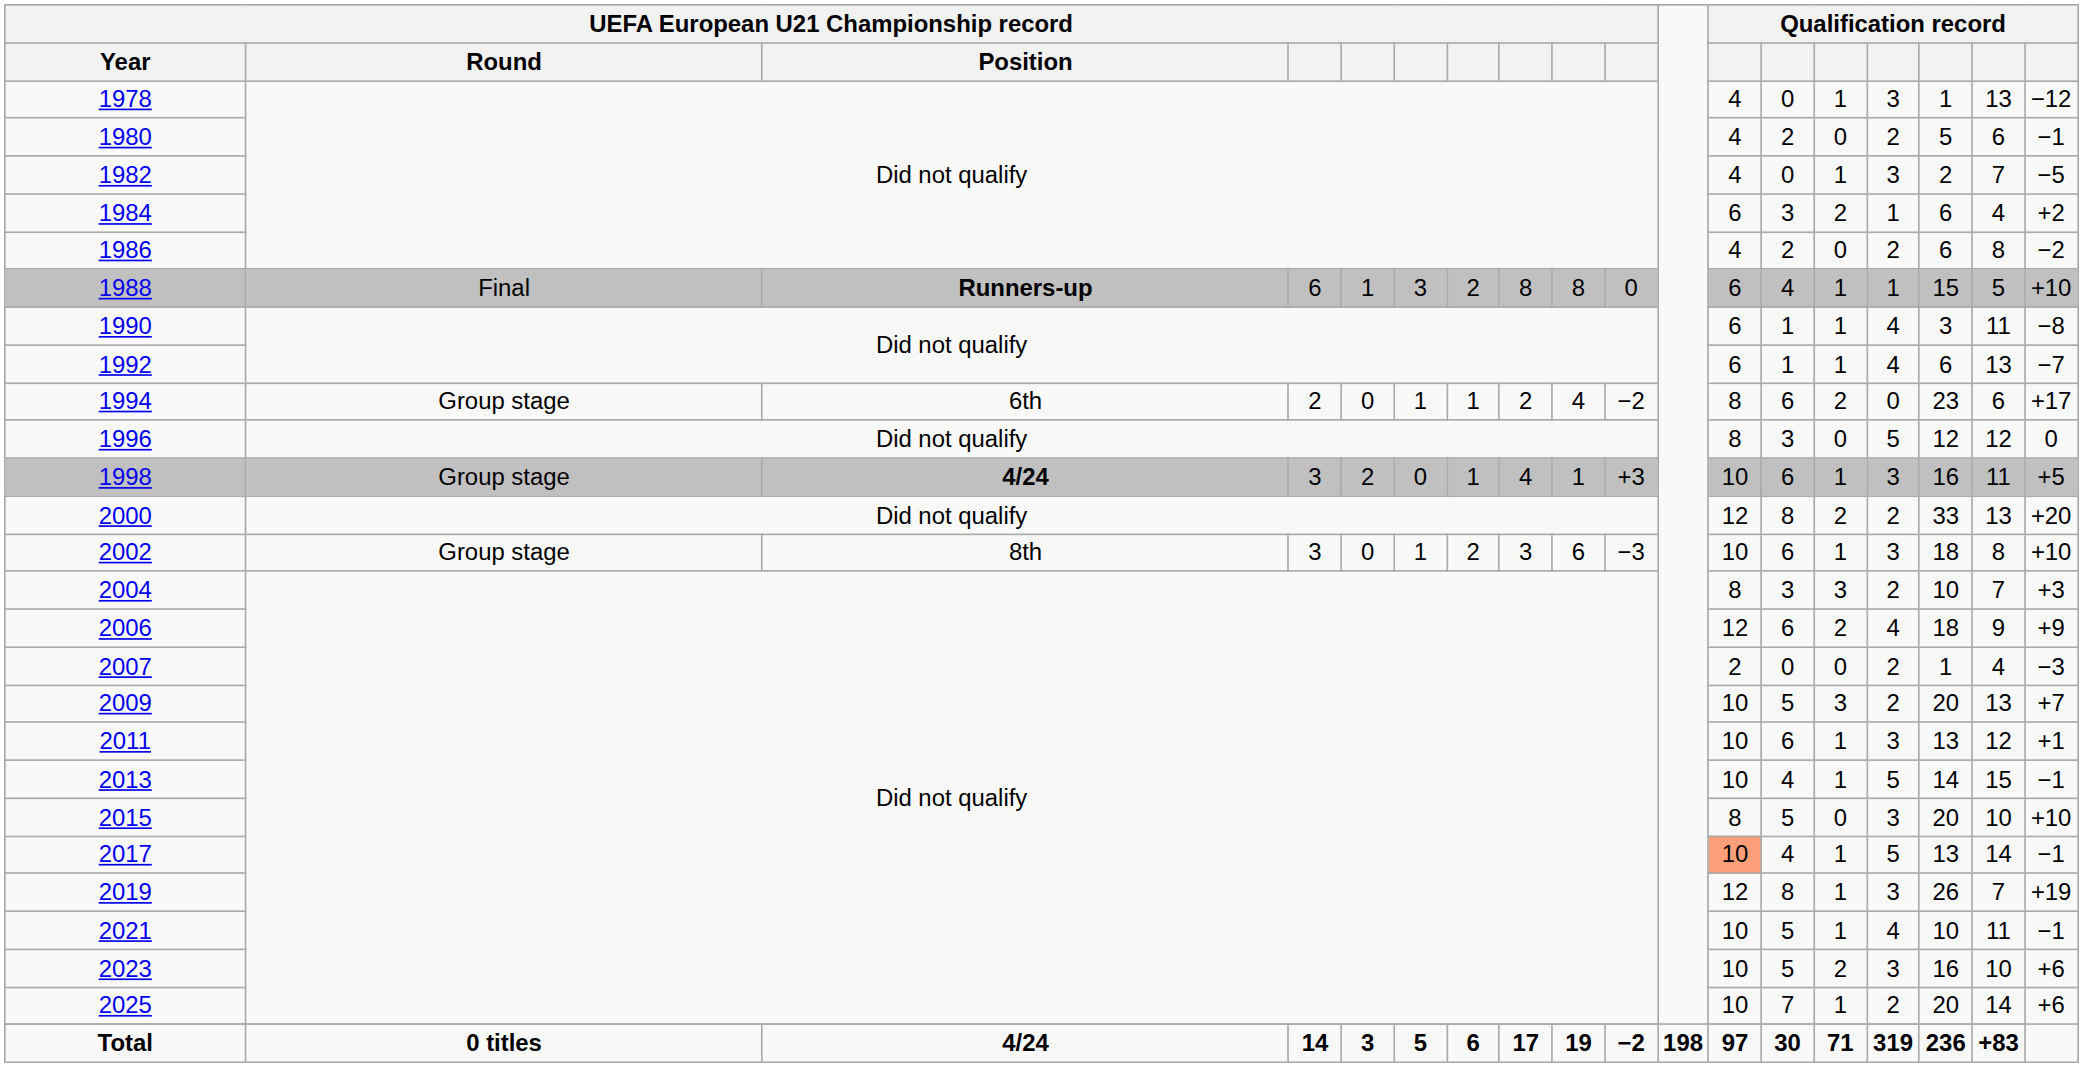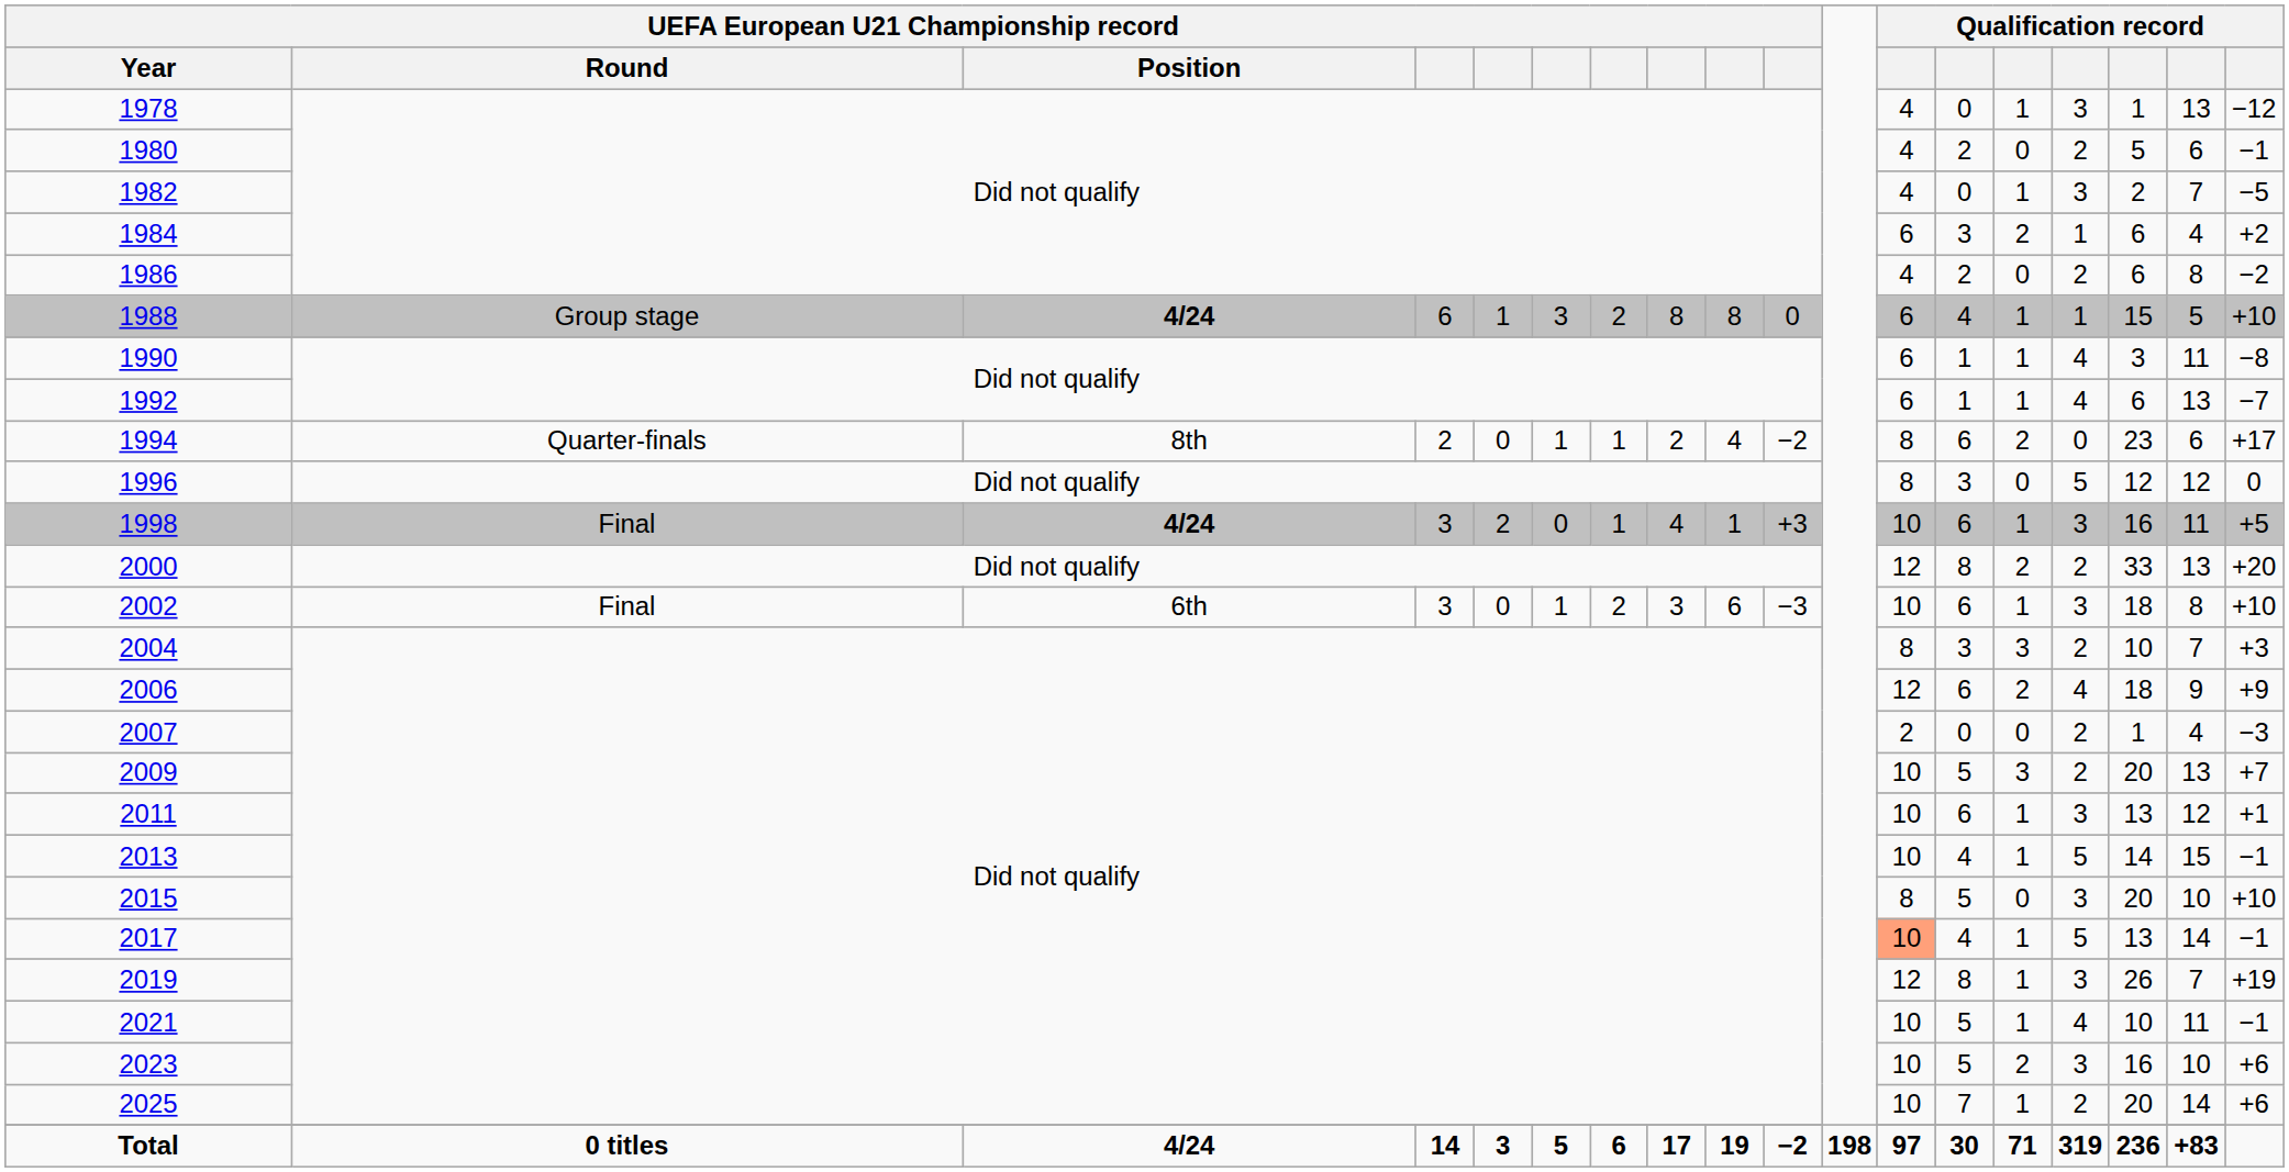 <table class=wikitable style="text-align: center; font-size: 90%;">
 <tr>
 <th colspan=10>UEFA European U21 Championship record</th>
 <td width = 1% rowspan=28></td>
 <th colspan=7>Qualification record</th>
 </tr>
 <tr>
 <th>Year</th>
 <th>Round</th>
 <th>Position</th>
 <th width=25></th>
 <th width=25></th>
 <th width=25></th>
 <th width=25></th>
 <th width=25></th>
 <th width=25></th>
 <th width=25></th>
 <th width=25></th>
 <th width=25></th>
 <th width=25></th>
 <th width=25></th>
 <th width=25></th>
 <th width=25></th>
 <th width=25></th>
 </tr>
 <tr>
 <td><a href='#'>1978</a></td>
 <td rowspan=5 colspan=9>Did not qualify</td>
 <td>4</td>
 <td>0</td>
 <td>1</td>
 <td>3</td>
 <td>1</td>
 <td>13</td>
 <td>−12</td>
 </tr>
 <tr>
 <td><a href='#'>1980</a></td>
 <td>4</td>
 <td>2</td>
 <td>0</td>
 <td>2</td>
 <td>5</td>
 <td>6</td>
 <td>−1</td>
 </tr>
 <tr>
 <td><a href='#'>1982</a></td>
 <td>4</td>
 <td>0</td>
 <td>1</td>
 <td>3</td>
 <td>2</td>
 <td>7</td>
 <td>−5</td>
 </tr>
 <tr>
 <td><a href='#'>1984</a></td>
 <td>6</td>
 <td>3</td>
 <td>2</td>
 <td>1</td>
 <td>6</td>
 <td>4</td>
 <td>+2</td>
 </tr>
 <tr>
 <td><a href='#'>1986</a></td>
 <td>4</td>
 <td>2</td>
 <td>0</td>
 <td>2</td>
 <td>6</td>
 <td>8</td>
 <td>−2</td>
 </tr>
 <tr bgcolor=silver>
 <td><a href='#'>1988</a></td>
-<td>Final</td>
-<td><strong>Runners-up</strong></td>
+<td>Group stage</td>
+<td><strong>4/24</strong></td>
 <td>6</td>
 <td>1</td>
 <td>3</td>
 <td>2</td>
 <td>8</td>
 <td>8</td>
 <td>0</td>
 <td>6</td>
 <td>4</td>
 <td>1</td>
 <td>1</td>
 <td>15</td>
 <td>5</td>
 <td>+10</td>
 </tr>
 <tr>
 <td><a href='#'>1990</a></td>
 <td rowspan=2 colspan=9>Did not qualify</td>
 <td>6</td>
 <td>1</td>
 <td>1</td>
 <td>4</td>
 <td>3</td>
 <td>11</td>
 <td>−8</td>
 </tr>
 <tr>
 <td><a href='#'>1992</a></td>
 <td>6</td>
 <td>1</td>
 <td>1</td>
 <td>4</td>
 <td>6</td>
 <td>13</td>
 <td>−7</td>
 </tr>
 <tr>
 <td> <a href='#'>1994</a></td>
-<td>Group stage</td>
-<td>6th</td>
+<td>Quarter-finals</td>
+<td>8th</td>
 <td>2</td>
 <td>0</td>
 <td>1</td>
 <td>1</td>
 <td>2</td>
 <td>4</td>
 <td>−2</td>
 <td>8</td>
 <td>6</td>
 <td>2</td>
 <td>0</td>
 <td>23</td>
 <td>6</td>
 <td>+17</td>
 </tr>
 <tr>
 <td> <a href='#'>1996</a></td>
 <td colspan=9>Did not qualify</td>
 <td>8</td>
 <td>3</td>
 <td>0</td>
 <td>5</td>
 <td>12</td>
 <td>12</td>
 <td>0</td>
 </tr>
 <tr bgcolor=silver>
 <td> <a href='#'>1998</a></td>
-<td>Group stage</td>
+<td>Final</td>
 <td><strong>4/24</strong></td>
 <td>3</td>
 <td>2</td>
 <td>0</td>
 <td>1</td>
 <td>4</td>
 <td>1</td>
 <td>+3</td>
 <td>10</td>
 <td>6</td>
 <td>1</td>
 <td>3</td>
 <td>16</td>
 <td>11</td>
 <td>+5</td>
 </tr>
 <tr>
 <td> <a href='#'>2000</a></td>
 <td colspan=9>Did not qualify</td>
 <td>12</td>
 <td>8</td>
 <td>2</td>
 <td>2</td>
 <td>33</td>
 <td>13</td>
 <td>+20</td>
 </tr>
 <tr>
 <td> <a href='#'>2002</a></td>
-<td>Group stage</td>
-<td>8th</td>
+<td>Final</td>
+<td>6th</td>
 <td>3</td>
 <td>0</td>
 <td>1</td>
 <td>2</td>
 <td>3</td>
 <td>6</td>
 <td>−3</td>
 <td>10</td>
 <td>6</td>
 <td>1</td>
 <td>3</td>
 <td>18</td>
 <td>8</td>
 <td>+10</td>
 </tr>
 <tr>
 <td> <a href='#'>2004</a></td>
 <td rowspan=12 colspan=9>Did not qualify</td>
 <td>8</td>
 <td>3</td>
 <td>3</td>
 <td>2</td>
 <td>10</td>
 <td>7</td>
 <td>+3</td>
 </tr>
 <tr>
 <td> <a href='#'>2006</a></td>
 <td>12</td>
 <td>6</td>
 <td>2</td>
 <td>4</td>
 <td>18</td>
 <td>9</td>
 <td>+9</td>
 </tr>
 <tr>
 <td> <a href='#'>2007</a></td>
 <td>2</td>
 <td>0</td>
 <td>0</td>
 <td>2</td>
 <td>1</td>
 <td>4</td>
 <td>−3</td>
 </tr>
 <tr>
 <td> <a href='#'>2009</a></td>
 <td>10</td>
 <td>5</td>
 <td>3</td>
 <td>2</td>
 <td>20</td>
 <td>13</td>
 <td>+7</td>
 </tr>
 <tr>
 <td> <a href='#'>2011</a></td>
 <td>10</td>
 <td>6</td>
 <td>1</td>
 <td>3</td>
 <td>13</td>
 <td>12</td>
 <td>+1</td>
 </tr>
 <tr>
 <td> <a href='#'>2013</a></td>
 <td>10</td>
 <td>4</td>
 <td>1</td>
 <td>5</td>
 <td>14</td>
 <td>15</td>
 <td>−1</td>
 </tr>
 <tr>
 <td> <a href='#'>2015</a></td>
 <td>8</td>
 <td>5</td>
 <td>0</td>
 <td>3</td>
 <td>20</td>
 <td>10</td>
 <td>+10</td>
 </tr>
 <tr>
 <td> <a href='#'>2017</a></td>
 <td style="background: lightsalmon;">10</td>
 <td>4</td>
 <td>1</td>
 <td>5</td>
 <td>13</td>
 <td>14</td>
 <td>−1</td>
 </tr>
 <tr>
 <td> <a href='#'>2019</a></td>
 <td>12</td>
 <td>8</td>
 <td>1</td>
 <td>3</td>
 <td>26</td>
 <td>7</td>
 <td>+19</td>
 </tr>
 <tr>
 <td> <a href='#'>2021</a></td>
 <td>10</td>
 <td>5</td>
 <td>1</td>
 <td>4</td>
 <td>10</td>
 <td>11</td>
 <td>−1</td>
 </tr>
 <tr>
 <td> <a href='#'>2023</a></td>
 <td>10</td>
 <td>5</td>
 <td>2</td>
 <td>3</td>
 <td>16</td>
 <td>10</td>
 <td>+6</td>
 </tr>
 <tr>
 <td> <a href='#'>2025</a></td>
 <td>10</td>
 <td>7</td>
 <td>1</td>
 <td>2</td>
 <td>20</td>
 <td>14</td>
 <td>+6</td>
 </tr>
 <tr>
 </tr>
 <tr>
 <td><strong>Total</strong></td>
 <td><strong>0 titles</strong></td>
 <td><strong>4/24</strong></td>
 <td><strong>14</strong></td>
 <td><strong>3</strong></td>
 <td><strong>5</strong></td>
 <td><strong>6</strong></td>
 <td><strong>17</strong></td>
 <td><strong>19</strong></td>
 <td><strong>−2</strong></td>
 <td><strong>198</strong></td>
 <td><strong>97</strong></td>
 <td><strong>30</strong></td>
 <td><strong>71</strong></td>
 <td><strong>319</strong></td>
 <td><strong>236</strong></td>
 <td><strong>+83</strong></td>
 </tr>
 </table>
